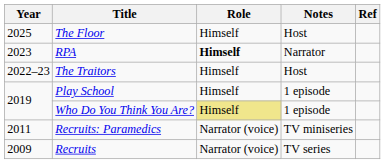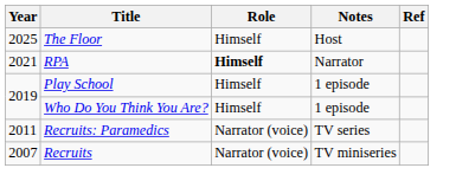 <table class="wikitable">
 <tr>
 <th>Year</th>
 <th>Title</th>
 <th>Role</th>
 <th>Notes</th>
 <th>Ref</th>
 </tr>
 <tr>
 <td>2025</td>
 <td><em><a href='#'>The Floor</a></em></td>
 <td>Himself</td>
 <td>Host</td>
 <td></td>
 </tr>
 <tr>
-<td>2023</td>
+<td>2021</td>
 <td><em><a href='#'>RPA</a></em></td>
 <td><strong>Himself</strong></td>
 <td>Narrator</td>
-<td></td>
-</tr>
-<tr>
-<td>2022–23</td>
-<td><em><a href='#'>The Traitors</a></em></td>
-<td>Himself</td>
-<td>Host</td>
 <td></td>
 </tr>
 <tr>
 <td rowspan="2">2019</td>
 <td><em><a href='#'>Play School</a></em></td>
 <td>Himself</td>
 <td>1 episode</td>
 <td></td>
 </tr>
 <tr>
 <td><em><a href='#'>Who Do You Think You Are?</a></em></td>
-<td style="background: khaki;">Himself</td>
+<td>Himself</td>
 <td>1 episode</td>
 <td></td>
 </tr>
 <tr>
 <td>2011</td>
 <td><em><a href='#'>Recruits: Paramedics</a></em></td>
 <td>Narrator (voice)</td>
+<td>TV series</td>
+<td></td>
+</tr>
+<tr>
+<td>2007</td>
+<td><em><a href='#'>Recruits</a></em></td>
+<td>Narrator (voice)</td>
 <td>TV miniseries</td>
 <td></td>
 </tr>
-<tr>
-<td>2009</td>
-<td><em><a href='#'>Recruits</a></em></td>
-<td>Narrator (voice)</td>
-<td>TV series</td>
-<td></td>
-</tr>
 </table>
